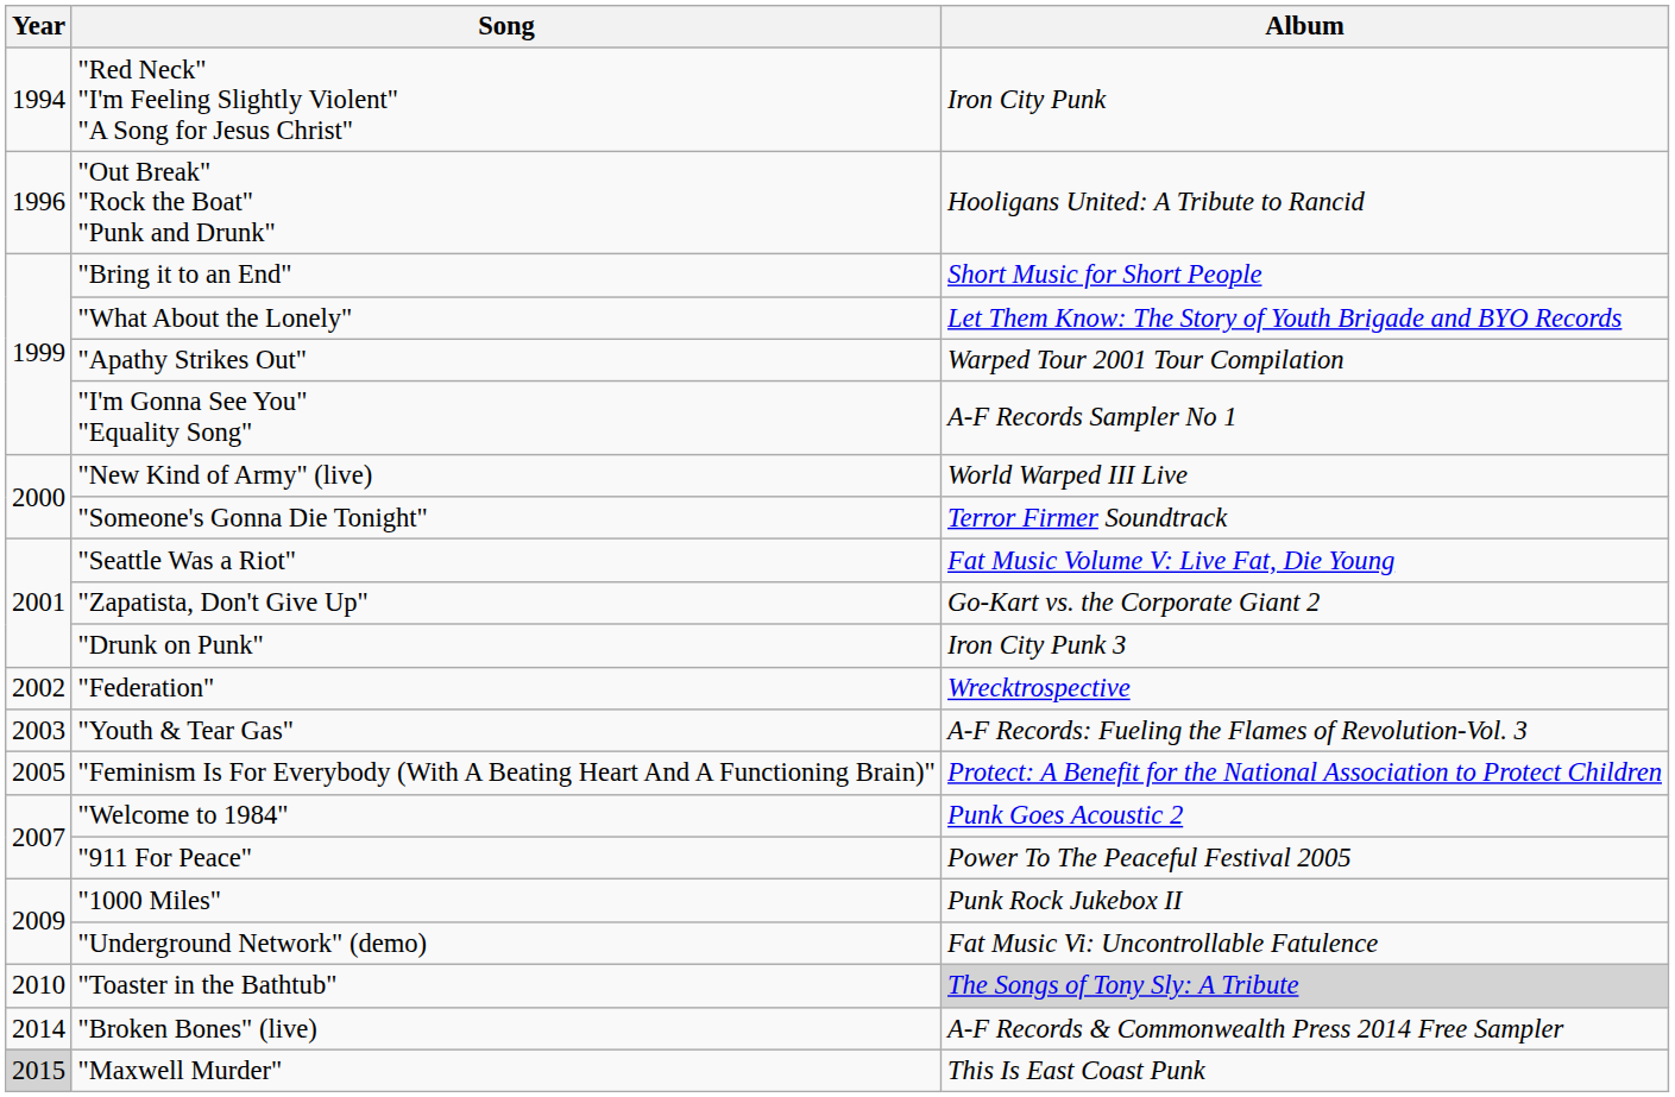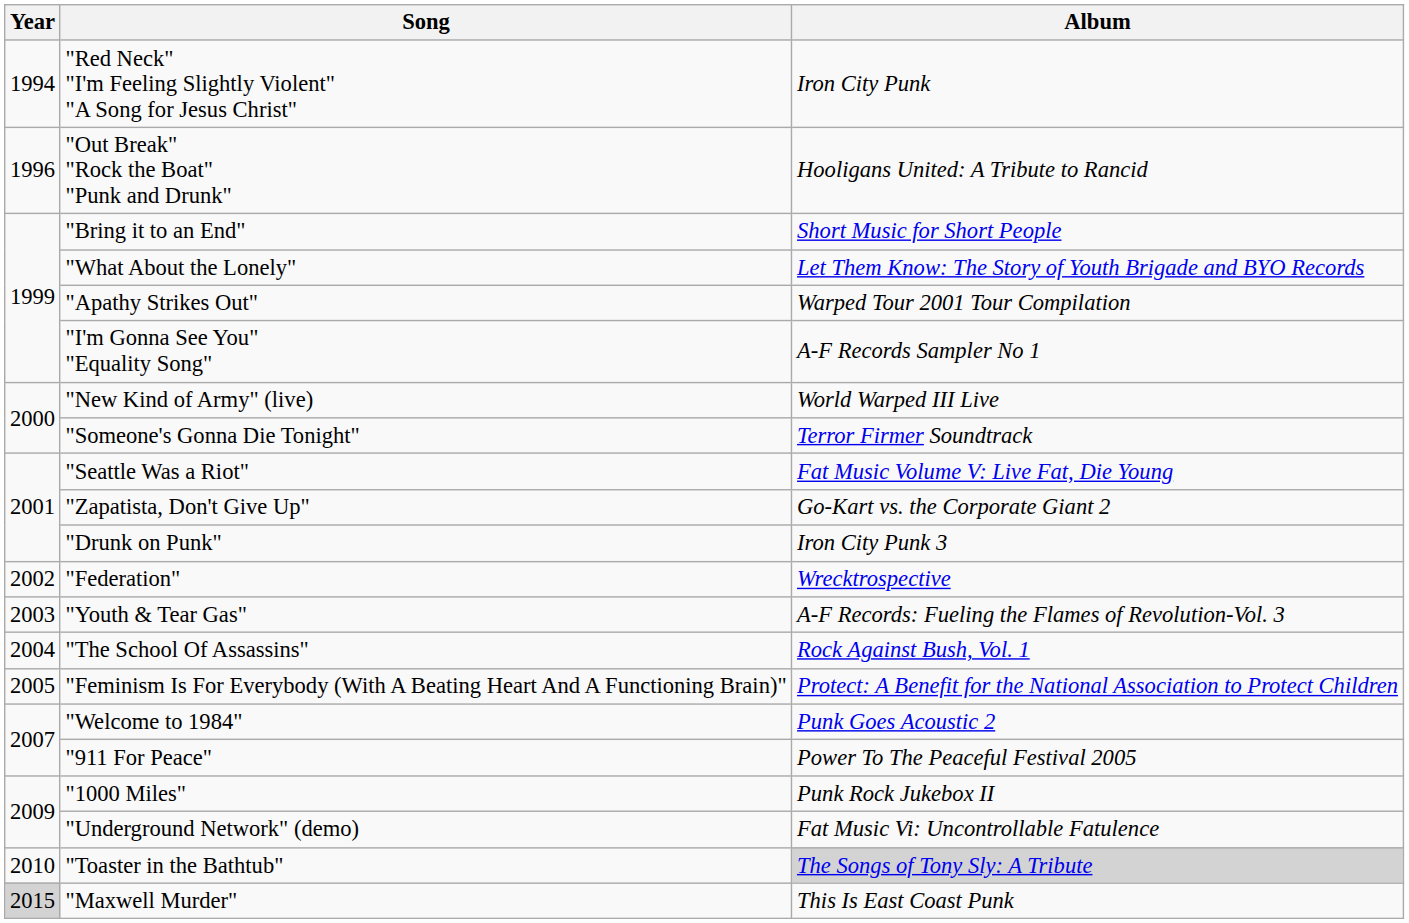 <table class="wikitable">
 <tr>
 <th>Year</th>
 <th>Song</th>
 <th>Album</th>
 </tr>
 <tr>
 <td>1994</td>
 <td>"Red Neck"<br>"I'm Feeling Slightly Violent"<br>"A Song for Jesus Christ"</td>
 <td><em>Iron City Punk</em></td>
 </tr>
 <tr>
 <td>1996</td>
 <td>"Out Break"<br>"Rock the Boat"<br>"Punk and Drunk"</td>
 <td><em>Hooligans United: A Tribute to Rancid</em></td>
 </tr>
 <tr>
 <td rowspan="4">1999</td>
 <td>"Bring it to an End"</td>
 <td><em><a href='#'>Short Music for Short People</a></em></td>
 </tr>
 <tr>
 <td>"What About the Lonely"</td>
 <td><em><a href='#'>Let Them Know: The Story of Youth Brigade and BYO Records</a></em></td>
 </tr>
 <tr>
 <td>"Apathy Strikes Out"</td>
 <td><em>Warped Tour 2001 Tour Compilation</em></td>
 </tr>
 <tr>
 <td>"I'm Gonna See You"<br>"Equality Song"</td>
 <td><em>A-F Records Sampler No 1</em></td>
 </tr>
 <tr>
 <td rowspan="2">2000</td>
 <td>"New Kind of Army" (live)</td>
 <td><em>World Warped III Live</em></td>
 </tr>
 <tr>
 <td>"Someone's Gonna Die Tonight"</td>
 <td><em><a href='#'>Terror Firmer</a> Soundtrack</em></td>
 </tr>
 <tr>
 <td rowspan="3">2001</td>
 <td>"Seattle Was a Riot"</td>
 <td><em><a href='#'>Fat Music Volume V: Live Fat, Die Young</a></em></td>
 </tr>
 <tr>
 <td>"Zapatista, Don't Give Up"</td>
 <td><em>Go-Kart vs. the Corporate Giant 2</em></td>
 </tr>
 <tr>
 <td>"Drunk on Punk"</td>
 <td><em>Iron City Punk 3</em></td>
 </tr>
 <tr>
 <td>2002</td>
 <td>"Federation"</td>
 <td><em><a href='#'>Wrecktrospective</a></em></td>
 </tr>
 <tr>
 <td>2003</td>
 <td>"Youth & Tear Gas"</td>
 <td><em>A-F Records: Fueling the Flames of Revolution-Vol. 3</em></td>
 </tr>
 <tr>
+<td>2004</td>
+<td>"The School Of Assassins"</td>
+<td><em><a href='#'>Rock Against Bush, Vol. 1</a></em></td>
+</tr>
+<tr>
 <td>2005</td>
 <td>"Feminism Is For Everybody (With A Beating Heart And A Functioning Brain)"</td>
 <td><em><a href='#'>Protect: A Benefit for the National Association to Protect Children</a></em></td>
 </tr>
 <tr>
 <td rowspan="2">2007</td>
 <td>"Welcome to 1984"</td>
 <td><em><a href='#'>Punk Goes Acoustic 2</a></em></td>
 </tr>
 <tr>
 <td>"911 For Peace"</td>
 <td><em>Power To The Peaceful Festival 2005</em> </td>
 </tr>
 <tr>
 <td rowspan="2">2009</td>
 <td>"1000 Miles"</td>
 <td><em>Punk Rock Jukebox II</em></td>
 </tr>
 <tr>
 <td>"Underground Network" (demo)</td>
 <td><em>Fat Music Vi: Uncontrollable Fatulence</em></td>
 </tr>
 <tr>
 <td>2010</td>
 <td>"Toaster in the Bathtub"</td>
 <td style="background: lightgrey;"><em><a href='#'>The Songs of Tony Sly: A Tribute</a></em></td>
 </tr>
 <tr>
-<td>2014</td>
-<td>"Broken Bones" (live)</td>
-<td><em>A-F Records & Commonwealth Press 2014 Free Sampler</em></td>
-</tr>
-<tr>
 <td style="background: lightgrey;">2015</td>
 <td>"Maxwell Murder"</td>
 <td><em>This Is East Coast Punk</em></td>
 </tr>
 </table>
